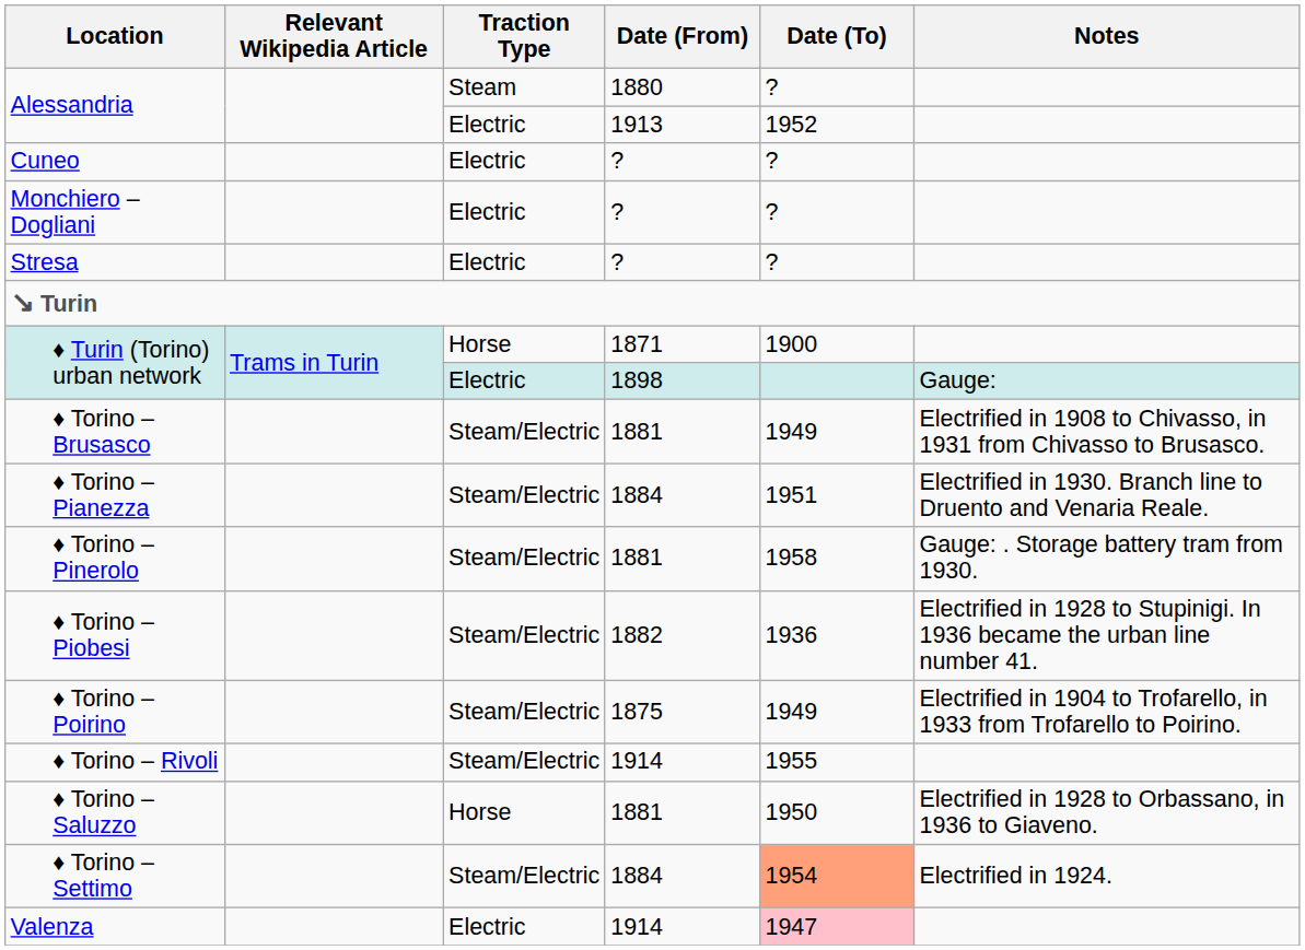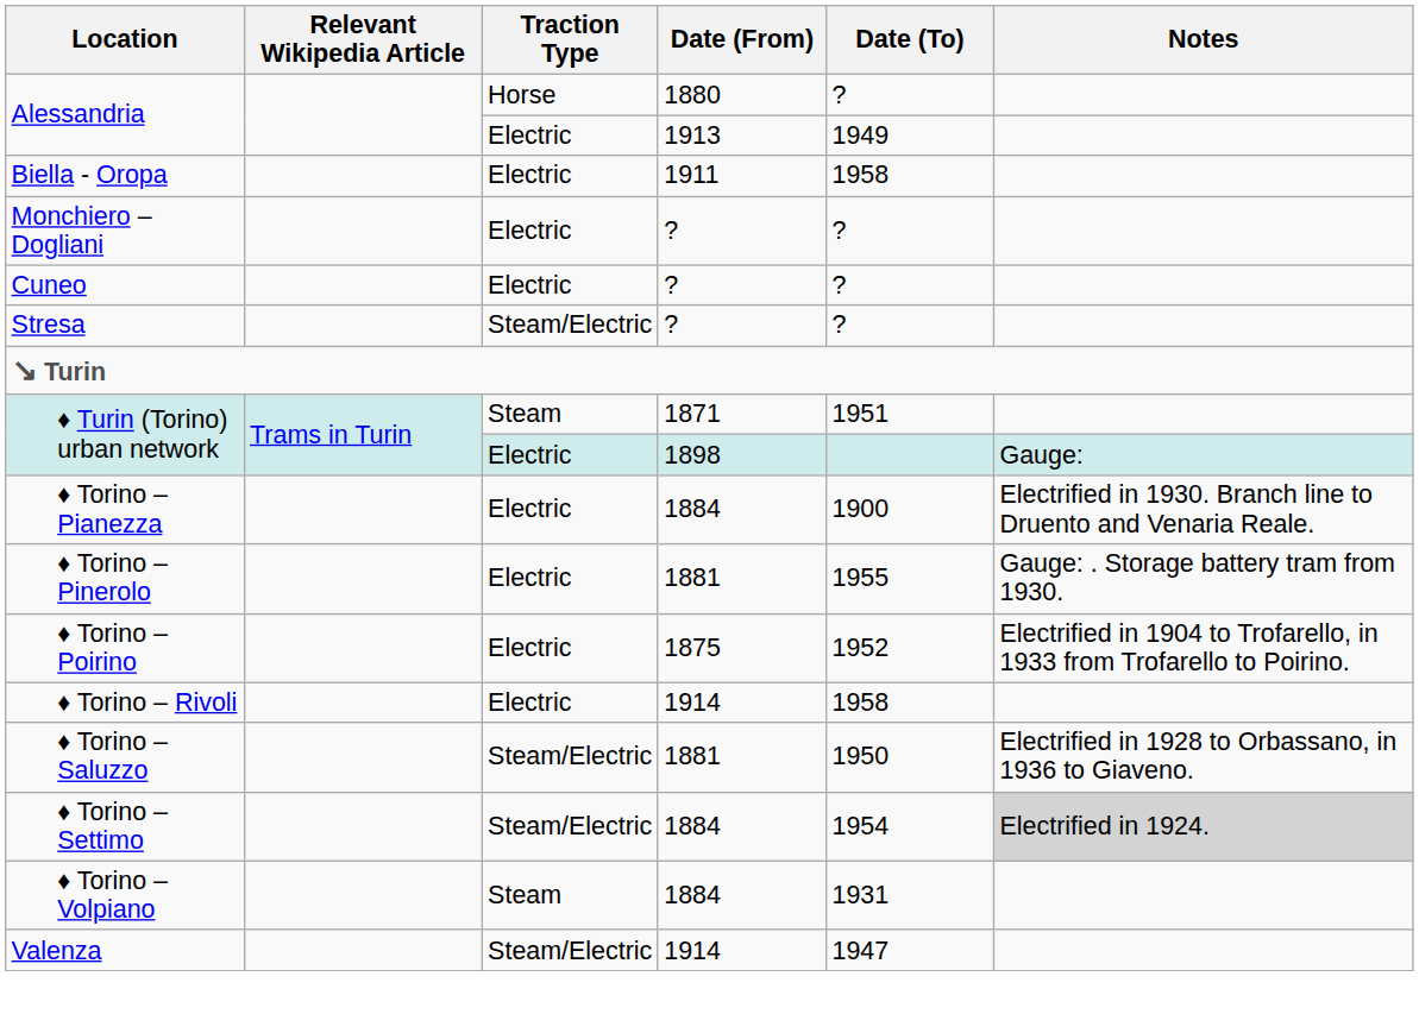 <table class="wikitable" style="width:100%;">
 <tr>
 <th style="width:17%;">Location</th>
 <th style="width:17%;">Relevant Wikipedia Article</th>
 <th style="width:12%;">Traction<br>Type</th>
 <th style="width:12%;">Date (From)</th>
 <th style="width:12%;">Date (To)</th>
 <th style="width:30%;">Notes</th>
 </tr>
 <tr>
 <td rowspan="2"><a href='#'>Alessandria</a></td>
 <td rowspan="2"> </td>
-<td>Steam</td>
+<td>Horse</td>
 <td>1880</td>
 <td>?</td>
 <td> </td>
 </tr>
 <tr>
 <td>Electric</td>
 <td>1913</td>
-<td>1952</td>
+<td>1949</td>
+<td> </td>
+</tr>
+<tr>
+<td><a href='#'>Biella</a> - <a href='#'>Oropa</a></td>
+<td> </td>
+<td>Electric</td>
+<td>1911</td>
+<td>1958</td>
+<td> </td>
+</tr>
+<tr>
+<td><a href='#'>Monchiero</a> – <a href='#'>Dogliani</a></td>
+<td> </td>
+<td>Electric</td>
+<td>?</td>
+<td>?</td>
 <td> </td>
 </tr>
 <tr>
 <td><a href='#'>Cuneo</a></td>
 <td> </td>
 <td>Electric</td>
 <td>?</td>
 <td>?</td>
 <td> </td>
 </tr>
 <tr>
-<td><a href='#'>Monchiero</a> – <a href='#'>Dogliani</a></td>
-<td> </td>
-<td>Electric</td>
-<td>?</td>
-<td>?</td>
-<td> </td>
-</tr>
-<tr>
 <td><a href='#'>Stresa</a></td>
 <td> </td>
-<td>Electric</td>
+<td>Steam/Electric</td>
 <td>?</td>
 <td>?</td>
 <td> </td>
 </tr>
 <tr>
 <td style="color:#505050;" colspan=6><strong><big>↘</big> Turin</strong></td>
 </tr>
 <tr>
 <td style="background:#CFECEC; padding-left: 2em;" rowspan=2>♦ <a href='#'>Turin</a> (Torino) urban network</td>
 <td style="background:#CFECEC" rowspan=2><a href='#'>Trams in Turin</a></td>
-<td>Horse</td>
+<td>Steam</td>
 <td>1871</td>
-<td>1900</td>
+<td>1951</td>
 <td> </td>
 </tr>
 <tr style="background:#CFECEC">
 <td>Electric</td>
 <td>1898</td>
 <td> </td>
 <td>Gauge: </td>
 </tr>
 <tr>
-<td style="padding-left: 2em;">♦ Torino – <a href='#'>Brusasco</a></td>
-<td> </td>
-<td>Steam/Electric</td>
-<td>1881</td>
-<td>1949</td>
-<td>Electrified in 1908 to Chivasso, in 1931 from Chivasso to Brusasco.</td>
-</tr>
-<tr>
 <td style="padding-left: 2em;">♦ Torino – <a href='#'>Pianezza</a></td>
 <td> </td>
-<td>Steam/Electric</td>
+<td>Electric</td>
 <td>1884</td>
-<td>1951</td>
+<td>1900</td>
 <td>Electrified in 1930. Branch line to Druento and Venaria Reale.</td>
 </tr>
 <tr>
 <td style="padding-left: 2em;">♦ Torino – <a href='#'>Pinerolo</a></td>
 <td> </td>
-<td>Steam/Electric</td>
+<td>Electric</td>
 <td>1881</td>
-<td>1958</td>
+<td>1955</td>
 <td>Gauge: . Storage battery tram from 1930.</td>
-</tr>
-<tr>
-<td style="padding-left: 2em;">♦ Torino – <a href='#'>Piobesi</a></td>
-<td> </td>
-<td>Steam/Electric</td>
-<td>1882</td>
-<td>1936</td>
-<td>Electrified in 1928 to Stupinigi. In 1936 became the urban line number 41.</td>
 </tr>
 <tr>
 <td style="padding-left: 2em;">♦ Torino – <a href='#'>Poirino</a></td>
 <td> </td>
-<td>Steam/Electric</td>
+<td>Electric</td>
 <td>1875</td>
-<td>1949</td>
+<td>1952</td>
 <td>Electrified in 1904 to Trofarello, in 1933 from Trofarello to Poirino.</td>
 </tr>
 <tr>
 <td style="padding-left: 2em;">♦ Torino – <a href='#'>Rivoli</a></td>
 <td> </td>
-<td>Steam/Electric</td>
+<td>Electric</td>
 <td>1914</td>
-<td>1955</td>
+<td>1958</td>
 <td> </td>
 </tr>
 <tr>
 <td style="padding-left: 2em;">♦ Torino – <a href='#'>Saluzzo</a></td>
 <td> </td>
-<td>Horse</td>
+<td>Steam/Electric</td>
 <td>1881</td>
 <td>1950</td>
 <td>Electrified in 1928 to Orbassano, in 1936 to Giaveno.</td>
 </tr>
 <tr>
 <td style="padding-left: 2em;">♦ Torino – <a href='#'>Settimo</a></td>
 <td> </td>
 <td>Steam/Electric</td>
 <td>1884</td>
-<td style="background: lightsalmon;">1954</td>
-<td>Electrified in 1924.</td>
+<td>1954</td>
+<td style="background: lightgrey;">Electrified in 1924.</td>
+</tr>
+<tr>
+<td style="padding-left: 2em;">♦ Torino – <a href='#'>Volpiano</a></td>
+<td> </td>
+<td>Steam</td>
+<td>1884</td>
+<td>1931</td>
+<td> </td>
 </tr>
 <tr>
 <td><a href='#'>Valenza</a></td>
 <td> </td>
-<td>Electric</td>
+<td>Steam/Electric</td>
 <td>1914</td>
-<td style="background: pink;">1947</td>
+<td>1947</td>
 <td> </td>
 </tr>
 </table>
